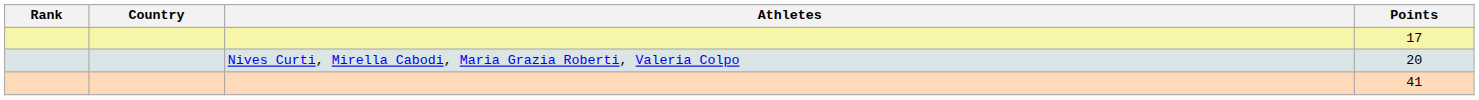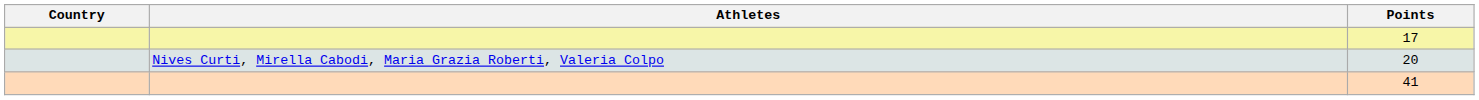 <table class="wikitable" width=65% style="font-size:90%; text-align:center;">
 <tr>
-<th>Rank</th>
 <th>Country</th>
 <th>Athletes</th>
 <th>Points</th>
 </tr>
 <tr bgcolor="#F7F6A8">
-<td></td>
 <td align=left></td>
 <td></td>
 <td>17</td>
 </tr>
 <tr bgcolor="#DCE5E5">
-<td></td>
 <td align=left></td>
 <td align=left><a href='#'>Nives Curti</a>, <a href='#'>Mirella Cabodi</a>, <a href='#'>Maria Grazia Roberti</a>, <a href='#'>Valeria Colpo</a></td>
 <td>20</td>
 </tr>
 <tr bgcolor="#FFDAB9">
-<td></td>
 <td align=left></td>
 <td></td>
 <td>41</td>
 </tr>
 </table>
